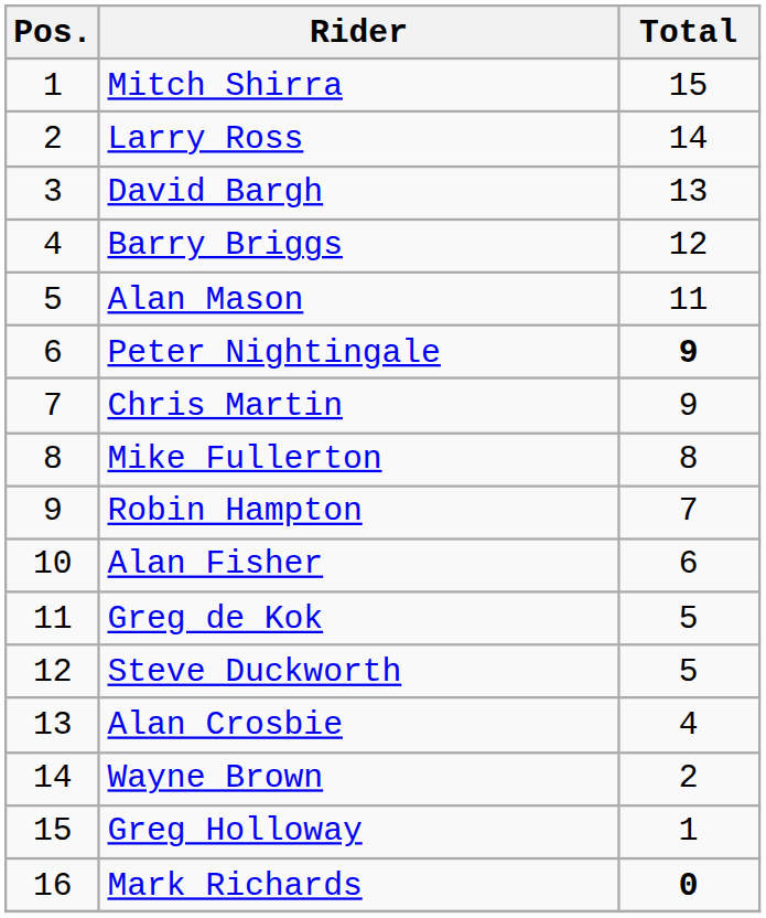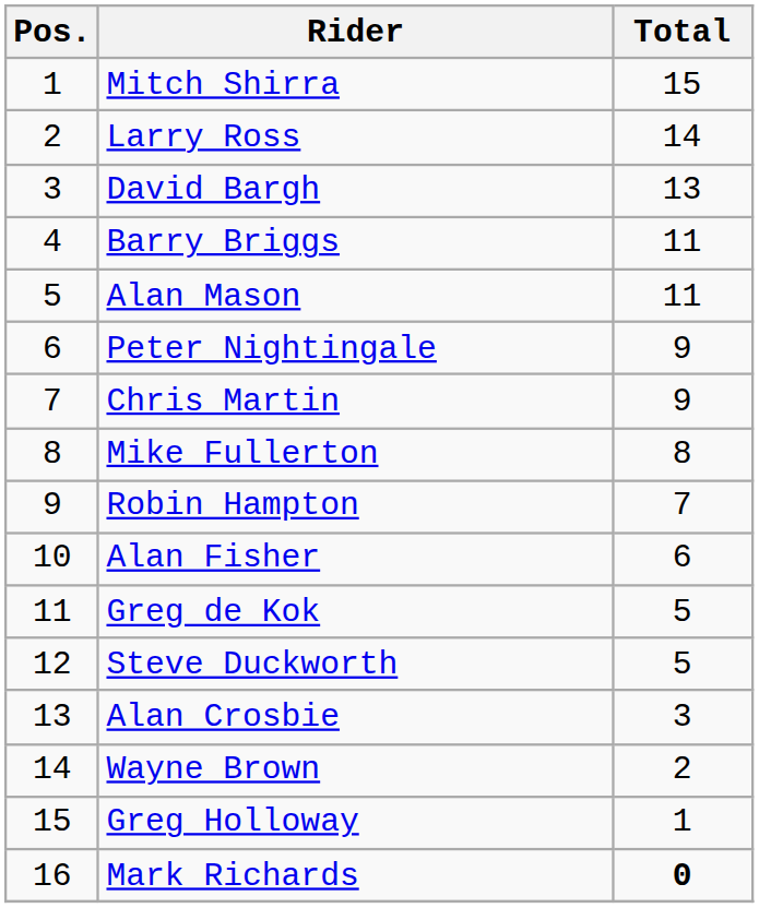 <table class=wikitable>
 <tr>
 <th width=25px>Pos.</th>
 <th width=200px>Rider</th>
 <th width=50px>Total</th>
 </tr>
 <tr align=center >
 <td>1</td>
 <td align=left><a href='#'>Mitch Shirra</a></td>
 <td>15</td>
 </tr>
 <tr align=center >
 <td>2</td>
 <td align=left><a href='#'>Larry Ross</a></td>
 <td>14</td>
 </tr>
 <tr align=center >
 <td>3</td>
 <td align=left><a href='#'>David Bargh</a></td>
 <td>13</td>
 </tr>
 <tr align=center>
 <td>4</td>
 <td align=left><a href='#'>Barry Briggs</a></td>
-<td>12</td>
+<td>11</td>
 </tr>
 <tr align=center>
 <td>5</td>
 <td align=left><a href='#'>Alan Mason</a></td>
 <td>11</td>
 </tr>
 <tr align=center>
 <td>6</td>
 <td align=left><a href='#'>Peter Nightingale</a></td>
-<td><strong>9</strong></td>
+<td>9</td>
 </tr>
 <tr align=center>
 <td>7</td>
 <td align=left><a href='#'>Chris Martin</a></td>
 <td>9</td>
 </tr>
 <tr align=center>
 <td>8</td>
 <td align=left><a href='#'>Mike Fullerton</a></td>
 <td>8</td>
 </tr>
 <tr align=center>
 <td>9</td>
 <td align=left><a href='#'>Robin Hampton</a></td>
 <td>7</td>
 </tr>
 <tr align=center>
 <td>10</td>
 <td align=left><a href='#'>Alan Fisher</a></td>
 <td>6</td>
 </tr>
 <tr align=center>
 <td>11</td>
 <td align=left><a href='#'>Greg de Kok</a></td>
 <td>5</td>
 </tr>
 <tr align=center>
 <td>12</td>
 <td align=left><a href='#'>Steve Duckworth</a></td>
 <td>5</td>
 </tr>
 <tr align=center>
 <td>13</td>
 <td align=left><a href='#'>Alan Crosbie</a></td>
-<td>4</td>
+<td>3</td>
 </tr>
 <tr align=center>
 <td>14</td>
 <td align=left><a href='#'>Wayne Brown</a></td>
 <td>2</td>
 </tr>
 <tr align=center>
 <td>15</td>
 <td align=left><a href='#'>Greg Holloway</a></td>
 <td>1</td>
 </tr>
 <tr align=center>
 <td>16</td>
 <td align=left><a href='#'>Mark Richards</a></td>
 <td><strong>0</strong></td>
 </tr>
 <tr align=center>
 </tr>
 </table>
